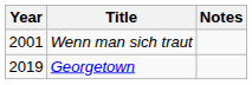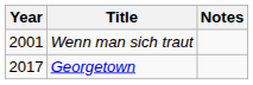 <table class="wikitable sortable">
 <tr>
 <th>Year</th>
 <th>Title</th>
 <th>Notes</th>
 </tr>
 <tr>
 <td>2001</td>
 <td><em>Wenn man sich traut</em></td>
 <td></td>
 </tr>
 <tr>
-<td>2019</td>
+<td>2017</td>
 <td><em><a href='#'>Georgetown</a></em></td>
 <td></td>
 </tr>
 </table>
